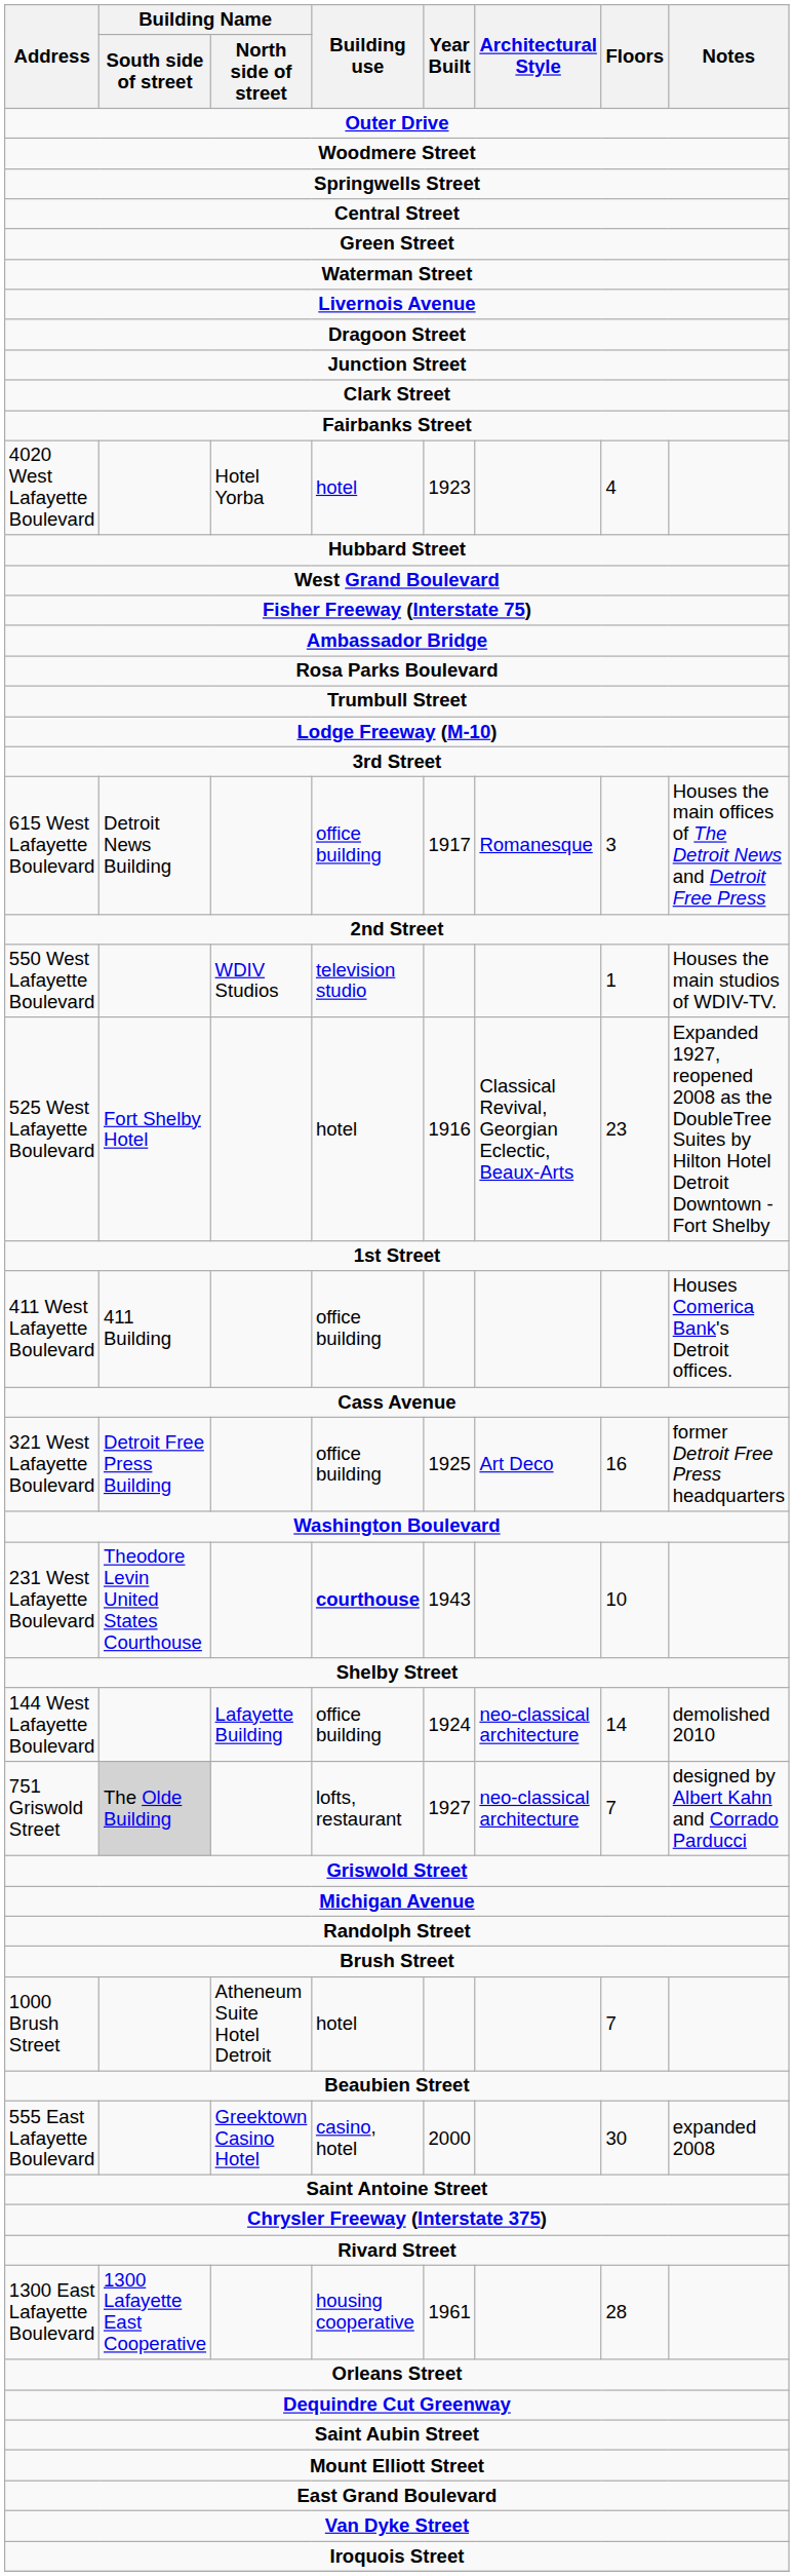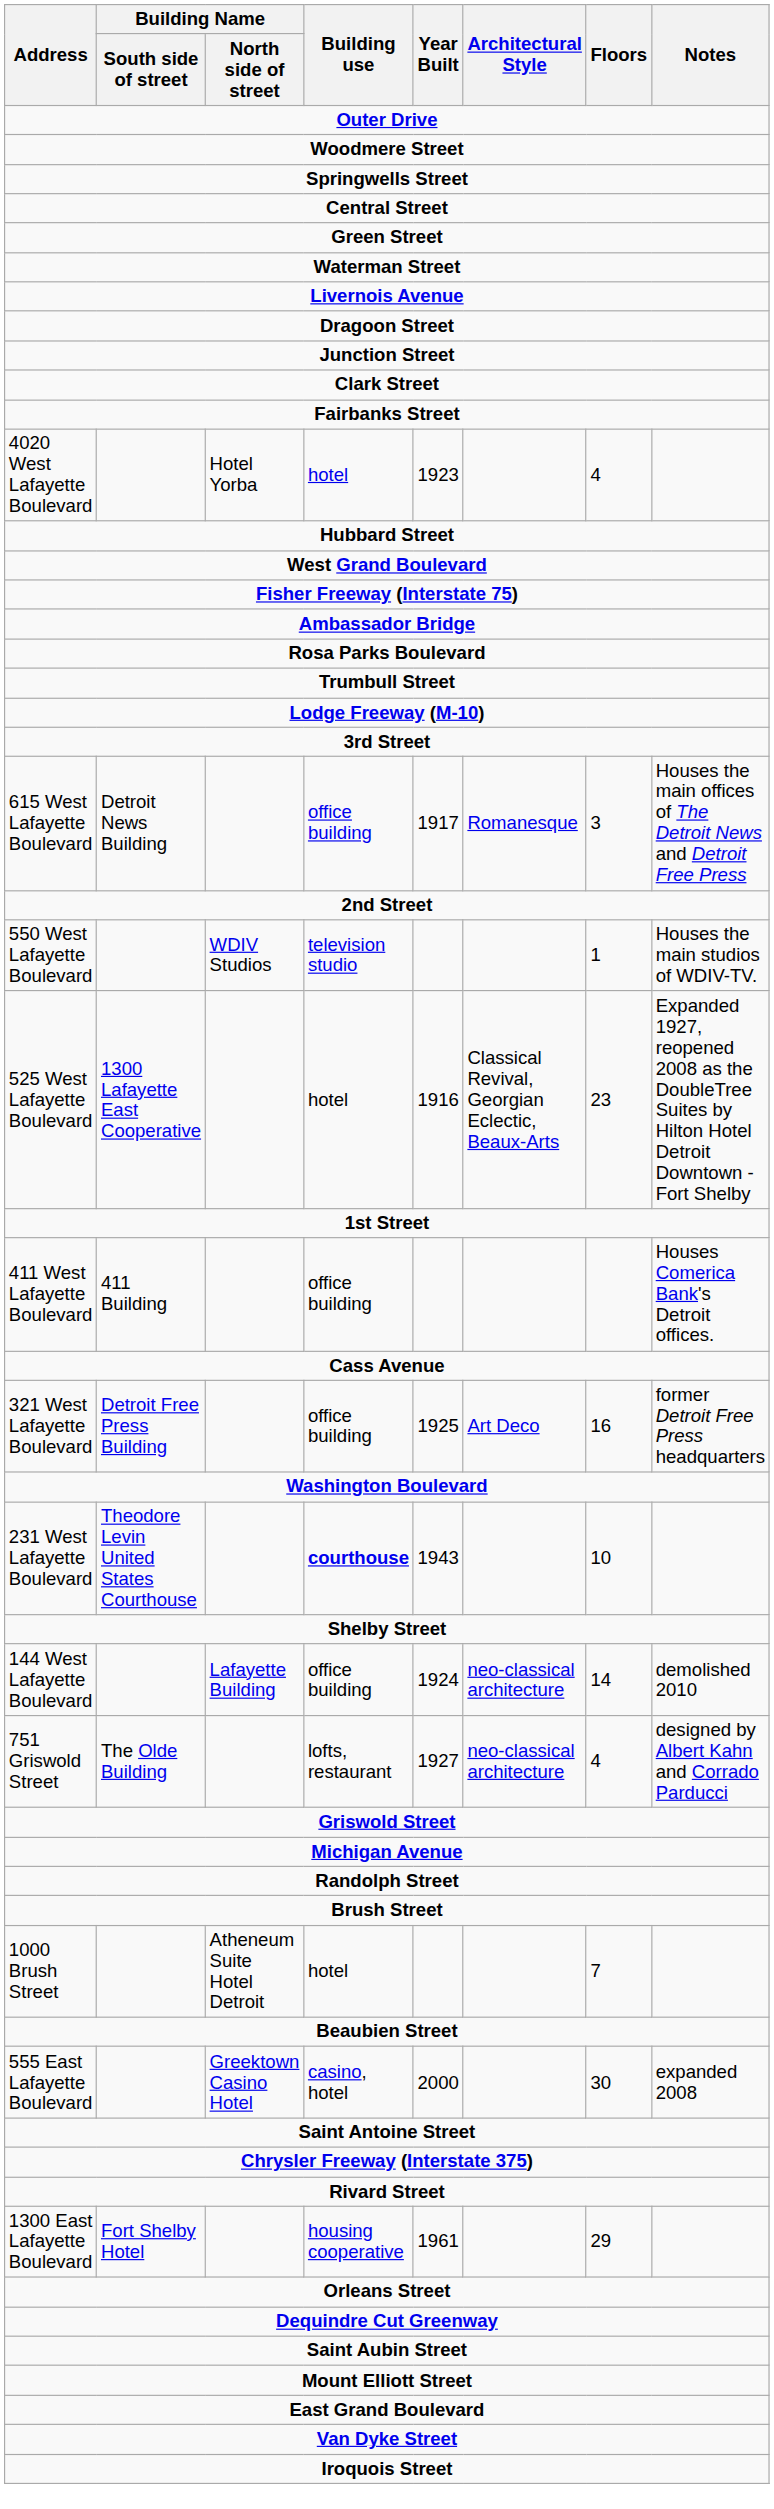 <table class="wikitable">
 <tr>
 <th rowspan="2" align=center>Address</th>
 <th colspan="2" align=center>Building Name</th>
 <th rowspan="2" align=center>Building use</th>
 <th rowspan="2" align=center>Year Built</th>
 <th rowspan="2" align=center><a href='#'>Architectural Style</a></th>
 <th rowspan="2" align=center>Floors</th>
 <th rowspan="2" align=center>Notes</th>
 </tr>
 <tr>
 <th>South side of street</th>
 <th>North side of street</th>
 </tr>
 <tr>
 <td colspan="10" align=center><strong><a href='#'>Outer Drive</a></strong></td>
 </tr>
 <tr>
 <td colspan="10" align=center><strong>Woodmere Street</strong></td>
 </tr>
 <tr>
 <td colspan="10" align=center><strong>Springwells Street</strong></td>
 </tr>
 <tr>
 <td colspan="10" align=center><strong>Central Street</strong></td>
 </tr>
 <tr>
 <td colspan="10" align=center><strong>Green Street</strong></td>
 </tr>
 <tr>
 <td colspan="10" align=center><strong>Waterman Street</strong></td>
 </tr>
 <tr>
 <td colspan="10" align=center><strong><a href='#'>Livernois Avenue</a></strong></td>
 </tr>
 <tr>
 <td colspan="10" align=center><strong>Dragoon Street</strong></td>
 </tr>
 <tr>
 <td colspan="10" align=center><strong>Junction Street</strong></td>
 </tr>
 <tr>
 <td colspan="10" align=center><strong>Clark Street</strong></td>
 </tr>
 <tr>
 <td colspan="10" align=center><strong>Fairbanks Street</strong></td>
 </tr>
 <tr>
 <td>4020 West Lafayette Boulevard</td>
 <td></td>
 <td>Hotel Yorba</td>
 <td><a href='#'>hotel</a></td>
 <td>1923</td>
 <td></td>
 <td>4</td>
 <td></td>
 </tr>
 <tr>
 <td colspan="10" align=center><strong>Hubbard Street</strong></td>
 </tr>
 <tr>
 <td colspan="10" align=center><strong>West <a href='#'>Grand Boulevard</a></strong></td>
 </tr>
 <tr>
 <td colspan="10" align=center><strong><a href='#'>Fisher Freeway</a> (<a href='#'>Interstate 75</a>)</strong></td>
 </tr>
 <tr>
 <td colspan="10" align=center><strong><a href='#'>Ambassador Bridge</a></strong></td>
 </tr>
 <tr>
 <td colspan="10" align=center><strong>Rosa Parks Boulevard</strong></td>
 </tr>
 <tr>
 <td colspan="10" align=center><strong>Trumbull Street</strong></td>
 </tr>
 <tr>
 <td colspan="10" align=center><strong><a href='#'>Lodge Freeway</a> (<a href='#'>M-10</a>)</strong></td>
 </tr>
 <tr>
 <td colspan="10" align=center><strong>3rd Street</strong></td>
 </tr>
 <tr>
 <td>615 West Lafayette Boulevard</td>
 <td>Detroit News Building</td>
 <td></td>
 <td><a href='#'>office building</a></td>
 <td>1917</td>
 <td><a href='#'>Romanesque</a></td>
 <td>3</td>
 <td>Houses the main offices of <em><a href='#'>The Detroit News</a></em> and <em><a href='#'>Detroit Free Press</a></em></td>
 </tr>
 <tr>
 <td colspan="10" align=center><strong>2nd Street</strong></td>
 </tr>
 <tr>
 <td>550 West Lafayette Boulevard</td>
 <td></td>
 <td><a href='#'>WDIV</a> Studios</td>
 <td><a href='#'>television studio</a></td>
 <td></td>
 <td></td>
 <td>1</td>
 <td>Houses the main studios of WDIV-TV.</td>
 </tr>
 <tr>
 <td>525 West Lafayette Boulevard</td>
-<td><a href='#'>Fort Shelby Hotel</a></td>
+<td><a href='#'>1300 Lafayette East Cooperative</a></td>
 <td></td>
 <td>hotel</td>
 <td>1916</td>
 <td>Classical Revival, Georgian Eclectic, <a href='#'>Beaux-Arts</a></td>
 <td>23</td>
 <td>Expanded 1927, reopened 2008 as the DoubleTree Suites by Hilton Hotel Detroit Downtown - Fort Shelby</td>
 </tr>
 <tr>
 <td colspan="10" align=center><strong>1st Street</strong></td>
 </tr>
 <tr>
 <td>411 West Lafayette Boulevard</td>
 <td>411 Building</td>
 <td></td>
 <td>office building</td>
 <td></td>
 <td></td>
 <td></td>
 <td>Houses <a href='#'>Comerica Bank</a>'s Detroit offices.</td>
 </tr>
 <tr>
 <td colspan="10" align=center><strong>Cass Avenue</strong></td>
 </tr>
 <tr>
 <td>321 West Lafayette Boulevard</td>
 <td><a href='#'>Detroit Free Press Building</a></td>
 <td></td>
 <td>office building</td>
 <td>1925</td>
 <td><a href='#'>Art Deco</a></td>
 <td>16</td>
 <td>former <em>Detroit Free Press</em> headquarters</td>
 </tr>
 <tr>
 <td colspan="10" align=center><strong><a href='#'>Washington Boulevard</a></strong></td>
 </tr>
 <tr>
 <td>231 West Lafayette Boulevard</td>
 <td><a href='#'>Theodore Levin United States Courthouse</a></td>
 <td></td>
 <td><strong><a href='#'>courthouse</a></strong></td>
 <td>1943</td>
 <td></td>
 <td>10</td>
 <td></td>
 </tr>
 <tr>
 <td colspan="10" align=center><strong>Shelby Street</strong></td>
 </tr>
 <tr>
 <td>144 West Lafayette Boulevard</td>
 <td></td>
 <td><a href='#'>Lafayette Building</a></td>
 <td>office building</td>
 <td>1924</td>
 <td><a href='#'>neo-classical architecture</a></td>
 <td>14</td>
 <td>demolished 2010</td>
 </tr>
 <tr>
 <td>751 Griswold Street</td>
-<td style="background: lightgrey;">The <a href='#'>Olde Building</a></td>
+<td>The <a href='#'>Olde Building</a></td>
 <td></td>
 <td>lofts, restaurant</td>
 <td>1927</td>
 <td><a href='#'>neo-classical architecture</a></td>
-<td>7</td>
+<td>4</td>
 <td>designed by <a href='#'>Albert Kahn</a> and <a href='#'>Corrado Parducci</a></td>
 </tr>
 <tr>
 <td colspan="10" align=center><strong><a href='#'>Griswold Street</a></strong></td>
 </tr>
 <tr>
 <td colspan="10" align=center><strong><a href='#'>Michigan Avenue</a></strong></td>
 </tr>
 <tr>
 <td colspan="10" align=center><strong>Randolph Street</strong></td>
 </tr>
 <tr>
 <td colspan="10" align=center><strong>Brush Street</strong></td>
 </tr>
 <tr>
 <td>1000 Brush Street</td>
 <td></td>
 <td>Atheneum Suite Hotel Detroit</td>
 <td>hotel</td>
 <td></td>
 <td></td>
 <td>7</td>
 <td></td>
 </tr>
 <tr>
 <td colspan="10" align=center><strong>Beaubien Street</strong></td>
 </tr>
 <tr>
 <td>555 East Lafayette Boulevard</td>
 <td></td>
 <td><a href='#'>Greektown Casino Hotel</a></td>
 <td><a href='#'>casino</a>, hotel</td>
 <td>2000</td>
 <td></td>
 <td>30</td>
 <td>expanded 2008</td>
 </tr>
 <tr>
 <td colspan="10" align=center><strong>Saint Antoine Street</strong></td>
 </tr>
 <tr>
 <td colspan="10" align=center><strong><a href='#'>Chrysler Freeway</a> (<a href='#'>Interstate 375</a>)</strong></td>
 </tr>
 <tr>
 <td colspan="10" align=center><strong>Rivard Street</strong></td>
 </tr>
 <tr>
 <td>1300 East Lafayette Boulevard</td>
-<td><a href='#'>1300 Lafayette East Cooperative</a></td>
+<td><a href='#'>Fort Shelby Hotel</a></td>
 <td></td>
 <td><a href='#'>housing cooperative</a></td>
 <td>1961</td>
 <td></td>
-<td>28</td>
+<td>29</td>
 </tr>
 <tr>
 <td colspan="10" align=center><strong>Orleans Street</strong></td>
 </tr>
 <tr>
 <td colspan="10" align=center><strong><a href='#'>Dequindre Cut Greenway</a></strong></td>
 </tr>
 <tr>
 <td colspan="10" align=center><strong>Saint Aubin Street</strong></td>
 </tr>
 <tr>
 <td colspan="10" align=center><strong>Mount Elliott Street</strong></td>
 </tr>
 <tr>
 <td colspan="10" align=center><strong>East Grand Boulevard</strong></td>
 </tr>
 <tr>
 <td colspan="10" align=center><strong><a href='#'>Van Dyke Street</a></strong></td>
 </tr>
 <tr>
 <td colspan="10" align=center><strong>Iroquois Street</strong></td>
 </tr>
 <tr>
 </tr>
 </table>
